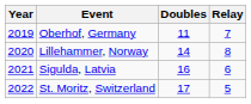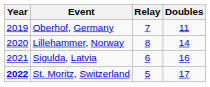 <table class="wikitable sortable" style="text-align:center;">
 <tr>
 <th>Year</th>
 <th>Event</th>
+<th>Relay</th>
 <th>Doubles</th>
-<th>Relay</th>
 </tr>
 <tr>
 <td><a href='#'>2019</a></td>
 <td style="text-align:left;"> <a href='#'>Oberhof</a>, <a href='#'>Germany</a></td>
+<td><a href='#'>7</a></td>
 <td><a href='#'>11</a></td>
-<td><a href='#'>7</a></td>
 </tr>
 <tr>
 <td><a href='#'>2020</a></td>
 <td style="text-align:left;"> <a href='#'>Lillehammer</a>, <a href='#'>Norway</a></td>
+<td><a href='#'>8</a></td>
 <td><a href='#'>14</a></td>
-<td><a href='#'>8</a></td>
 </tr>
 <tr>
 <td><a href='#'>2021</a></td>
 <td style="text-align:left;"> <a href='#'>Sigulda</a>, <a href='#'>Latvia</a></td>
+<td><a href='#'>6</a></td>
 <td><a href='#'>16</a></td>
-<td><a href='#'>6</a></td>
 </tr>
 <tr>
-<td><a href='#'>2022</a></td>
+<td><strong><a href='#'>2022</a></strong></td>
 <td style="text-align:left;"> <a href='#'>St. Moritz</a>, <a href='#'>Switzerland</a></td>
+<td><a href='#'>5</a></td>
 <td><a href='#'>17</a></td>
-<td><a href='#'>5</a></td>
 </tr>
 </table>
